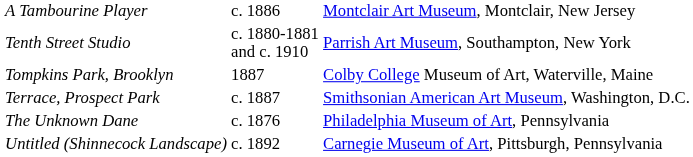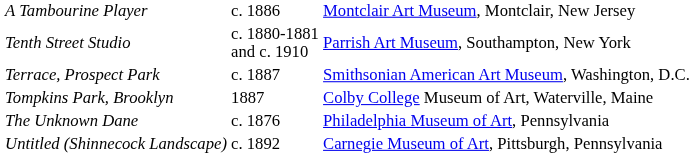 <table>
 <tr>
 <td><em>A Tambourine Player</em></td>
 <td>c. 1886</td>
 <td><a href='#'>Montclair Art Museum</a>, Montclair, New Jersey</td>
 </tr>
 <tr>
 <td><em>Tenth Street Studio</em></td>
 <td>c. 1880-1881<br> and c. 1910</td>
 <td><a href='#'>Parrish Art Museum</a>, Southampton, New York</td>
 </tr>
 <tr>
+<td><em>Terrace, Prospect Park</em></td>
+<td>c. 1887</td>
+<td><a href='#'>Smithsonian American Art Museum</a>, Washington, D.C.</td>
+</tr>
+<tr>
 <td><em>Tompkins Park, Brooklyn</em></td>
 <td>1887</td>
 <td><a href='#'>Colby College</a> Museum of Art, Waterville, Maine</td>
-</tr>
-<tr>
-<td><em>Terrace, Prospect Park</em></td>
-<td>c. 1887</td>
-<td><a href='#'>Smithsonian American Art Museum</a>, Washington, D.C.</td>
 </tr>
 <tr>
 <td><em>The Unknown Dane</em></td>
 <td>c. 1876</td>
 <td><a href='#'>Philadelphia Museum of Art</a>, Pennsylvania</td>
 </tr>
 <tr>
 <td><em>Untitled (Shinnecock Landscape)</em></td>
 <td>c. 1892</td>
 <td><a href='#'>Carnegie Museum of Art</a>, Pittsburgh, Pennsylvania</td>
 </tr>
 <tr>
 </tr>
 </table>
